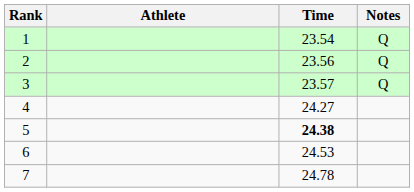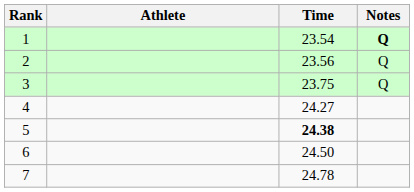 <table class="wikitable" style="text-align:center">
 <tr>
 <th width=40>Rank</th>
 <th width=250>Athlete</th>
 <th width=80>Time</th>
 <th width=50>Notes</th>
 </tr>
 <tr bgcolor=ccffcc>
 <td>1</td>
 <td align=left></td>
 <td>23.54</td>
-<td>Q</td>
+<td><strong>Q</strong></td>
 </tr>
 <tr bgcolor=ccffcc>
 <td>2</td>
 <td align=left></td>
 <td>23.56</td>
 <td>Q</td>
 </tr>
 <tr bgcolor=ccffcc>
 <td>3</td>
 <td align=left></td>
-<td>23.57</td>
+<td>23.75</td>
 <td>Q</td>
 </tr>
 <tr>
 <td>4</td>
 <td align=left></td>
 <td>24.27</td>
 <td></td>
 </tr>
 <tr>
 <td>5</td>
 <td align=left></td>
 <td><strong>24.38</strong></td>
 <td></td>
 </tr>
 <tr>
 <td>6</td>
 <td align=left></td>
-<td>24.53</td>
+<td>24.50</td>
 <td></td>
 </tr>
 <tr>
 <td>7</td>
 <td align=left></td>
 <td>24.78</td>
 <td></td>
 </tr>
 </table>
